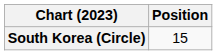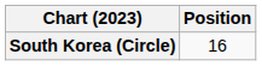 <table class="wikitable plainrowheaders" style="text-align:center">
 <tr>
 <th scope="col">Chart (2023)</th>
 <th scope="col">Position</th>
 </tr>
 <tr>
 <th scope="row">South Korea (Circle)</th>
-<td>15</td>
+<td>16</td>
 </tr>
 </table>
